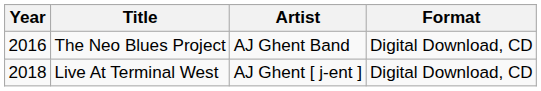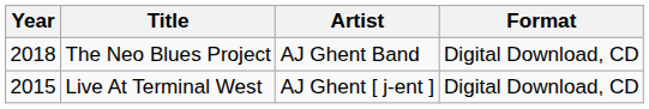 <table class="wikitable">
 <tr>
 <th>Year</th>
 <th>Title</th>
 <th>Artist</th>
 <th>Format</th>
 </tr>
 <tr>
-<td>2016</td>
+<td>2018</td>
 <td>The Neo Blues Project</td>
 <td>AJ Ghent Band</td>
 <td>Digital Download, CD</td>
 </tr>
 <tr>
-<td>2018</td>
+<td>2015</td>
 <td>Live At Terminal West</td>
 <td>AJ Ghent [ j-ent ]</td>
 <td>Digital Download, CD</td>
 </tr>
 </table>
